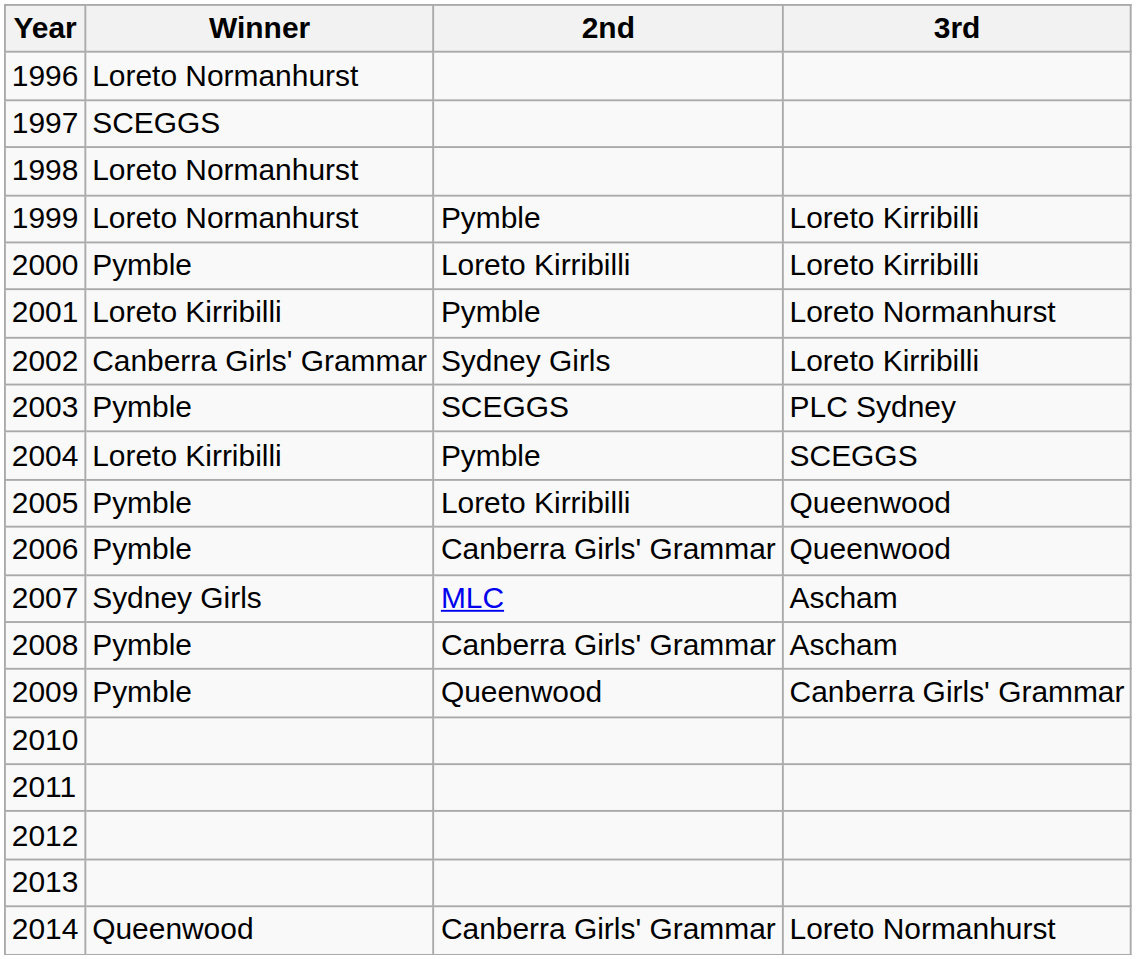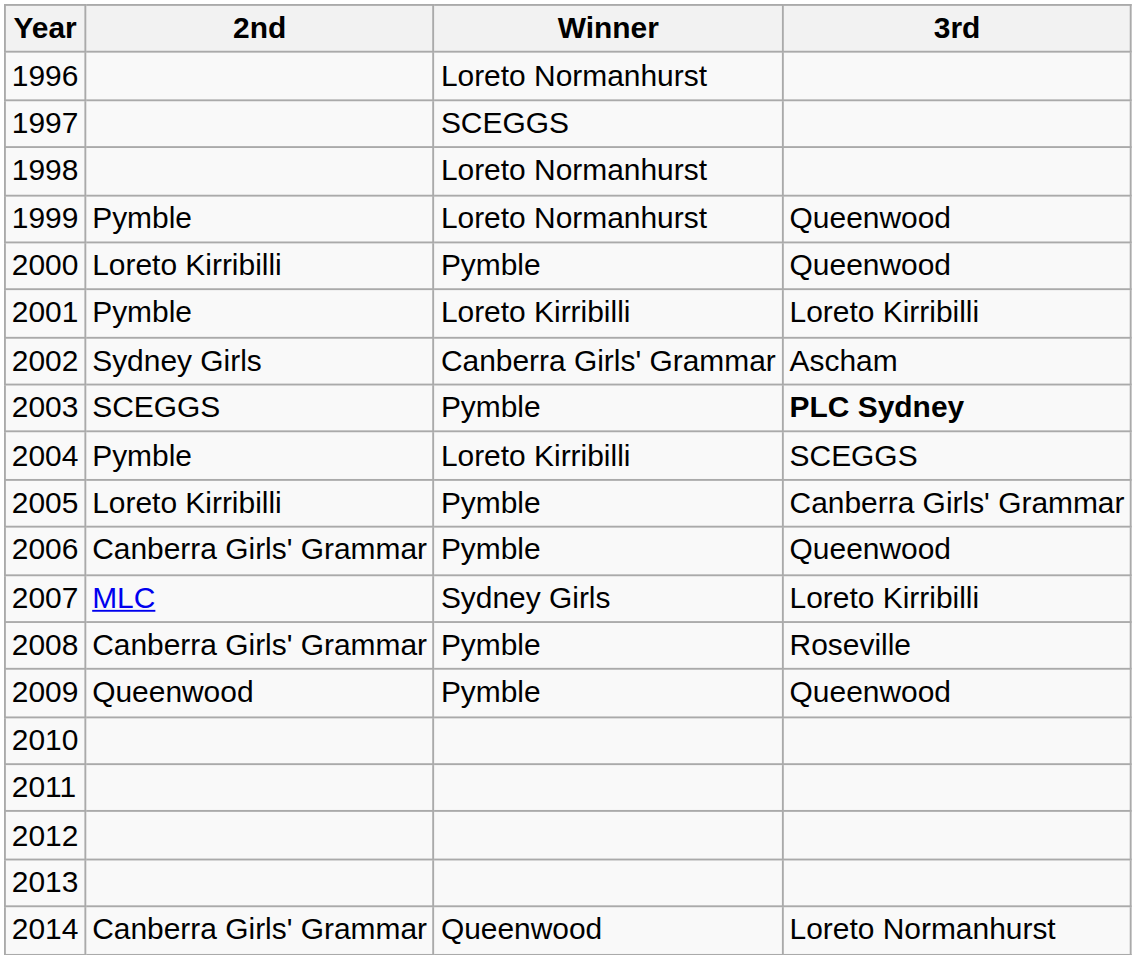 <table class="wikitable">
 <tr>
 <th>Year</th>
+<th>2nd</th>
 <th>Winner</th>
-<th>2nd</th>
 <th>3rd</th>
 </tr>
 <tr>
 <td>1996</td>
+<td></td>
 <td>Loreto Normanhurst</td>
-<td></td>
 <td></td>
 </tr>
 <tr>
 <td>1997</td>
+<td></td>
 <td>SCEGGS</td>
-<td></td>
 <td></td>
 </tr>
 <tr>
 <td>1998</td>
+<td></td>
 <td>Loreto Normanhurst</td>
-<td></td>
 <td></td>
 </tr>
 <tr>
 <td>1999</td>
+<td>Pymble</td>
 <td>Loreto Normanhurst</td>
-<td>Pymble</td>
-<td>Loreto Kirribilli</td>
+<td>Queenwood</td>
 </tr>
 <tr>
 <td>2000</td>
+<td>Loreto Kirribilli</td>
+<td>Pymble</td>
+<td>Queenwood</td>
+</tr>
+<tr>
+<td>2001</td>
 <td>Pymble</td>
 <td>Loreto Kirribilli</td>
 <td>Loreto Kirribilli</td>
 </tr>
 <tr>
-<td>2001</td>
+<td>2002</td>
+<td>Sydney Girls</td>
+<td>Canberra Girls' Grammar</td>
+<td>Ascham</td>
+</tr>
+<tr>
+<td>2003</td>
+<td>SCEGGS</td>
+<td>Pymble</td>
+<td><strong>PLC Sydney</strong></td>
+</tr>
+<tr>
+<td>2004</td>
+<td>Pymble</td>
+<td>Loreto Kirribilli</td>
+<td>SCEGGS</td>
+</tr>
+<tr>
+<td>2005</td>
 <td>Loreto Kirribilli</td>
 <td>Pymble</td>
-<td>Loreto Normanhurst</td>
+<td>Canberra Girls' Grammar</td>
 </tr>
 <tr>
-<td>2002</td>
+<td>2006</td>
 <td>Canberra Girls' Grammar</td>
+<td>Pymble</td>
+<td>Queenwood</td>
+</tr>
+<tr>
+<td>2007</td>
+<td><a href='#'>MLC</a></td>
 <td>Sydney Girls</td>
 <td>Loreto Kirribilli</td>
 </tr>
 <tr>
-<td>2003</td>
+<td>2008</td>
+<td>Canberra Girls' Grammar</td>
 <td>Pymble</td>
-<td>SCEGGS</td>
-<td>PLC Sydney</td>
-</tr>
-<tr>
-<td>2004</td>
-<td>Loreto Kirribilli</td>
-<td>Pymble</td>
-<td>SCEGGS</td>
-</tr>
-<tr>
-<td>2005</td>
-<td>Pymble</td>
-<td>Loreto Kirribilli</td>
-<td>Queenwood</td>
-</tr>
-<tr>
-<td>2006</td>
-<td>Pymble</td>
-<td>Canberra Girls' Grammar</td>
-<td>Queenwood</td>
-</tr>
-<tr>
-<td>2007</td>
-<td>Sydney Girls</td>
-<td><a href='#'>MLC</a></td>
-<td>Ascham</td>
-</tr>
-<tr>
-<td>2008</td>
-<td>Pymble</td>
-<td>Canberra Girls' Grammar</td>
-<td>Ascham</td>
+<td>Roseville</td>
 </tr>
 <tr>
 <td>2009</td>
+<td>Queenwood</td>
 <td>Pymble</td>
 <td>Queenwood</td>
-<td>Canberra Girls' Grammar</td>
 </tr>
 <tr>
 <td>2010</td>
 <td></td>
 <td></td>
 <td></td>
 </tr>
 <tr>
 <td>2011</td>
 <td></td>
 <td></td>
 <td></td>
 </tr>
 <tr>
 <td>2012</td>
 <td></td>
 <td></td>
 <td></td>
 </tr>
 <tr>
 <td>2013</td>
 <td></td>
 <td></td>
 <td></td>
 </tr>
 <tr>
 <td>2014</td>
+<td>Canberra Girls' Grammar</td>
 <td>Queenwood</td>
-<td>Canberra Girls' Grammar</td>
 <td>Loreto Normanhurst</td>
 </tr>
 </table>
